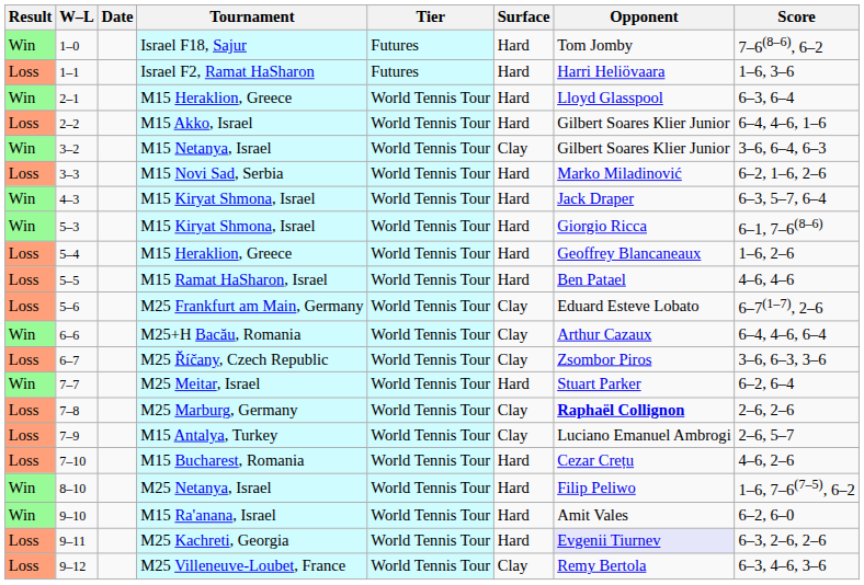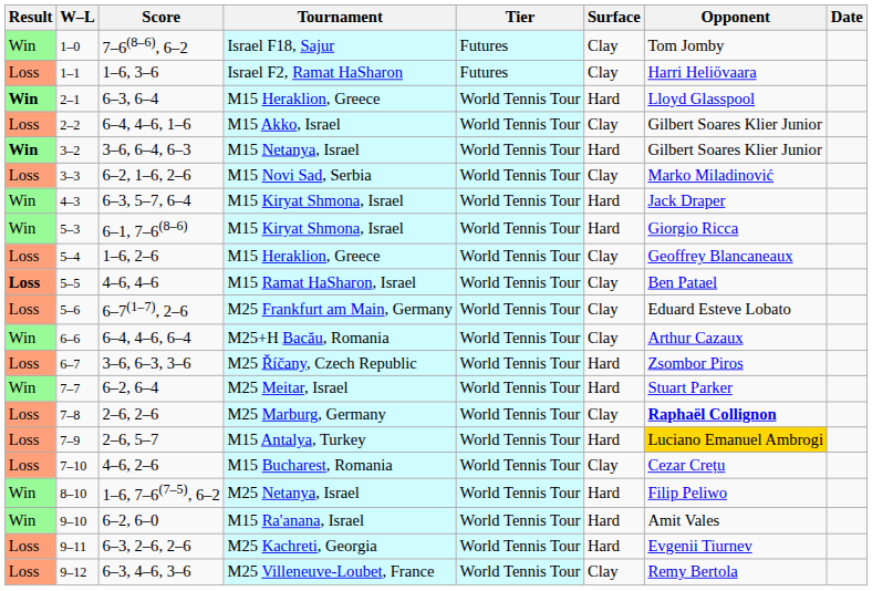 <table class="sortable wikitable">
 <tr>
 <th>Result</th>
 <th class="unsortable">W–L</th>
-<th>Date</th>
+<th class="unsortable">Score</th>
 <th>Tournament</th>
 <th>Tier</th>
 <th>Surface</th>
 <th>Opponent</th>
-<th class="unsortable">Score</th>
+<th>Date</th>
 </tr>
 <tr>
 <td style="background:#98fb98;">Win</td>
 <td><small>1–0</small></td>
-<td></td>
+<td>7–6<sup>(8–6)</sup>, 6–2</td>
 <td style="background:#cffcff;">Israel F18, <a href='#'>Sajur</a></td>
 <td style="background:#cffcff;">Futures</td>
-<td>Hard</td>
+<td>Clay</td>
 <td> Tom Jomby</td>
-<td>7–6<sup>(8–6)</sup>, 6–2</td>
+<td></td>
 </tr>
 <tr>
 <td style="background:#ffa07a;">Loss</td>
 <td><small>1–1</small></td>
-<td></td>
+<td>1–6, 3–6</td>
 <td style="background:#cffcff;">Israel F2, <a href='#'>Ramat HaSharon</a></td>
 <td style="background:#cffcff;">Futures</td>
-<td>Hard</td>
+<td>Clay</td>
 <td> <a href='#'>Harri Heliövaara</a></td>
-<td>1–6, 3–6</td>
+<td></td>
 </tr>
 <tr>
-<td style="background:#98fb98;">Win</td>
+<td style="background:#98fb98;"><strong>Win</strong></td>
 <td><small>2–1</small></td>
-<td></td>
+<td>6–3, 6–4</td>
 <td style="background:#cffcff;">M15 <a href='#'>Heraklion</a>, Greece</td>
 <td style="background:#cffcff;">World Tennis Tour</td>
 <td>Hard</td>
 <td> <a href='#'>Lloyd Glasspool</a></td>
-<td>6–3, 6–4</td>
+<td></td>
 </tr>
 <tr>
 <td style="background:#ffa07a;">Loss</td>
 <td><small>2–2</small></td>
+<td>6–4, 4–6, 1–6</td>
+<td style="background:#cffcff;">M15 <a href='#'>Akko</a>, Israel</td>
+<td style="background:#cffcff;">World Tennis Tour</td>
+<td>Clay</td>
+<td> Gilbert Soares Klier Junior</td>
 <td></td>
-<td style="background:#cffcff;">M15 <a href='#'>Akko</a>, Israel</td>
+</tr>
+<tr>
+<td style="background:#98fb98;"><strong>Win</strong></td>
+<td><small>3–2</small></td>
+<td>3–6, 6–4, 6–3</td>
+<td style="background:#cffcff;">M15 <a href='#'>Netanya</a>, Israel</td>
 <td style="background:#cffcff;">World Tennis Tour</td>
 <td>Hard</td>
 <td> Gilbert Soares Klier Junior</td>
-<td>6–4, 4–6, 1–6</td>
-</tr>
-<tr>
-<td style="background:#98fb98;">Win</td>
-<td><small>3–2</small></td>
 <td></td>
-<td style="background:#cffcff;">M15 <a href='#'>Netanya</a>, Israel</td>
-<td style="background:#cffcff;">World Tennis Tour</td>
-<td>Clay</td>
-<td> Gilbert Soares Klier Junior</td>
-<td>3–6, 6–4, 6–3</td>
 </tr>
 <tr>
 <td style="background:#ffa07a;">Loss</td>
 <td><small>3–3</small></td>
-<td></td>
+<td>6–2, 1–6, 2–6</td>
 <td style="background:#cffcff;">M15 <a href='#'>Novi Sad</a>, Serbia</td>
 <td style="background:#cffcff;">World Tennis Tour</td>
-<td>Hard</td>
+<td>Clay</td>
 <td> <a href='#'>Marko Miladinović</a></td>
-<td>6–2, 1–6, 2–6</td>
+<td></td>
 </tr>
 <tr>
 <td style="background:#98fb98;">Win</td>
 <td><small>4–3</small></td>
-<td></td>
+<td>6–3, 5–7, 6–4</td>
 <td style="background:#cffcff;">M15 <a href='#'>Kiryat Shmona</a>, Israel</td>
 <td style="background:#cffcff;">World Tennis Tour</td>
 <td>Hard</td>
 <td> <a href='#'>Jack Draper</a></td>
-<td>6–3, 5–7, 6–4</td>
+<td></td>
 </tr>
 <tr>
 <td style="background:#98fb98;">Win</td>
 <td><small>5–3</small></td>
-<td></td>
+<td>6–1, 7–6<sup>(8–6)</sup></td>
 <td style="background:#cffcff;">M15 <a href='#'>Kiryat Shmona</a>, Israel</td>
 <td style="background:#cffcff;">World Tennis Tour</td>
 <td>Hard</td>
 <td> <a href='#'>Giorgio Ricca</a></td>
-<td>6–1, 7–6<sup>(8–6)</sup></td>
+<td></td>
 </tr>
 <tr>
 <td style="background:#ffa07a;">Loss</td>
 <td><small>5–4</small></td>
-<td></td>
+<td>1–6, 2–6</td>
 <td style="background:#cffcff;">M15 <a href='#'>Heraklion</a>, Greece</td>
 <td style="background:#cffcff;">World Tennis Tour</td>
-<td>Hard</td>
+<td>Clay</td>
 <td> <a href='#'>Geoffrey Blancaneaux</a></td>
-<td>1–6, 2–6</td>
+<td></td>
 </tr>
 <tr>
-<td style="background:#ffa07a;">Loss</td>
+<td style="background:#ffa07a;"><strong>Loss</strong></td>
 <td><small>5–5</small></td>
-<td></td>
+<td>4–6, 4–6</td>
 <td style="background:#cffcff;">M15 <a href='#'>Ramat HaSharon</a>, Israel</td>
 <td style="background:#cffcff;">World Tennis Tour</td>
-<td>Hard</td>
+<td>Clay</td>
 <td> <a href='#'>Ben Patael</a></td>
-<td>4–6, 4–6</td>
+<td></td>
 </tr>
 <tr>
 <td style="background:#ffa07a;">Loss</td>
 <td><small>5–6</small></td>
-<td></td>
+<td>6–7<sup>(1–7)</sup>, 2–6</td>
 <td style="background:#cffcff;">M25 <a href='#'>Frankfurt am Main</a>, Germany</td>
 <td style="background:#cffcff;">World Tennis Tour</td>
 <td>Clay</td>
 <td> Eduard Esteve Lobato</td>
-<td>6–7<sup>(1–7)</sup>, 2–6</td>
+<td></td>
 </tr>
 <tr>
 <td style="background:#98fb98;">Win</td>
 <td><small>6–6</small></td>
-<td></td>
+<td>6–4, 4–6, 6–4</td>
 <td style="background:#cffcff;">M25+H <a href='#'>Bacău</a>, Romania</td>
 <td style="background:#cffcff;">World Tennis Tour</td>
 <td>Clay</td>
 <td> <a href='#'>Arthur Cazaux</a></td>
-<td>6–4, 4–6, 6–4</td>
+<td></td>
 </tr>
 <tr>
 <td style="background:#ffa07a;">Loss</td>
 <td><small>6–7</small></td>
-<td></td>
+<td>3–6, 6–3, 3–6</td>
 <td style="background:#cffcff;">M25 <a href='#'>Říčany</a>, Czech Republic</td>
 <td style="background:#cffcff;">World Tennis Tour</td>
-<td>Clay</td>
+<td>Hard</td>
 <td> <a href='#'>Zsombor Piros</a></td>
-<td>3–6, 6–3, 3–6</td>
+<td></td>
 </tr>
 <tr>
 <td style="background:#98fb98;">Win</td>
 <td><small>7–7</small></td>
-<td></td>
+<td>6–2, 6–4</td>
 <td style="background:#cffcff;">M25 <a href='#'>Meitar</a>, Israel</td>
 <td style="background:#cffcff;">World Tennis Tour</td>
 <td>Hard</td>
 <td> <a href='#'>Stuart Parker</a></td>
-<td>6–2, 6–4</td>
+<td></td>
 </tr>
 <tr>
 <td style="background:#ffa07a;">Loss</td>
 <td><small>7–8</small></td>
-<td></td>
+<td>2–6, 2–6</td>
 <td style="background:#cffcff;">M25 <a href='#'>Marburg</a>, Germany</td>
 <td style="background:#cffcff;">World Tennis Tour</td>
 <td>Clay</td>
 <td><strong> <a href='#'>Raphaël Collignon</a></strong></td>
-<td>2–6, 2–6</td>
+<td></td>
 </tr>
 <tr>
 <td style="background:#ffa07a;">Loss</td>
 <td><small>7–9</small></td>
-<td></td>
+<td>2–6, 5–7</td>
 <td style="background:#cffcff;">M15 <a href='#'>Antalya</a>, Turkey</td>
 <td style="background:#cffcff;">World Tennis Tour</td>
-<td>Clay</td>
-<td> Luciano Emanuel Ambrogi</td>
-<td>2–6, 5–7</td>
+<td>Hard</td>
+<td style="background: gold;"> Luciano Emanuel Ambrogi</td>
+<td></td>
 </tr>
 <tr>
 <td style="background:#ffa07a;">Loss</td>
 <td><small>7–10</small></td>
-<td></td>
+<td>4–6, 2–6</td>
 <td style="background:#cffcff;">M15 <a href='#'>Bucharest</a>, Romania</td>
 <td style="background:#cffcff;">World Tennis Tour</td>
-<td>Hard</td>
+<td>Clay</td>
 <td> <a href='#'>Cezar Crețu</a></td>
-<td>4–6, 2–6</td>
+<td></td>
 </tr>
 <tr>
 <td style="background:#98fb98;">Win</td>
 <td><small>8–10</small></td>
-<td></td>
+<td>1–6, 7–6<sup>(7–5)</sup>, 6–2</td>
 <td style="background:#cffcff;">M25 <a href='#'>Netanya</a>, Israel</td>
 <td style="background:#cffcff;">World Tennis Tour</td>
 <td>Hard</td>
 <td> <a href='#'>Filip Peliwo</a></td>
-<td>1–6, 7–6<sup>(7–5)</sup>, 6–2</td>
+<td></td>
 </tr>
 <tr>
 <td style="background:#98fb98;">Win</td>
 <td><small>9–10</small></td>
-<td></td>
+<td>6–2, 6–0</td>
 <td style="background:#cffcff;">M15 <a href='#'>Ra'anana</a>, Israel</td>
 <td style="background:#cffcff;">World Tennis Tour</td>
 <td>Hard</td>
 <td> Amit Vales</td>
-<td>6–2, 6–0</td>
+<td></td>
 </tr>
 <tr>
 <td style="background:#ffa07a;">Loss</td>
 <td><small>9–11</small></td>
-<td></td>
+<td>6–3, 2–6, 2–6</td>
 <td style="background:#cffcff;">M25 <a href='#'>Kachreti</a>, Georgia</td>
 <td style="background:#cffcff;">World Tennis Tour</td>
 <td>Hard</td>
-<td style="background: lavender;"> <a href='#'>Evgenii Tiurnev</a></td>
-<td>6–3, 2–6, 2–6</td>
+<td> <a href='#'>Evgenii Tiurnev</a></td>
+<td></td>
 </tr>
 <tr>
 <td style="background:#ffa07a;">Loss</td>
 <td><small>9–12</small></td>
-<td></td>
+<td>6–3, 4–6, 3–6</td>
 <td style="background:#cffcff;">M25 <a href='#'>Villeneuve-Loubet</a>, France</td>
 <td style="background:#cffcff;">World Tennis Tour</td>
 <td>Clay</td>
 <td> <a href='#'>Remy Bertola</a></td>
-<td>6–3, 4–6, 3–6</td>
+<td></td>
 </tr>
 </table>
